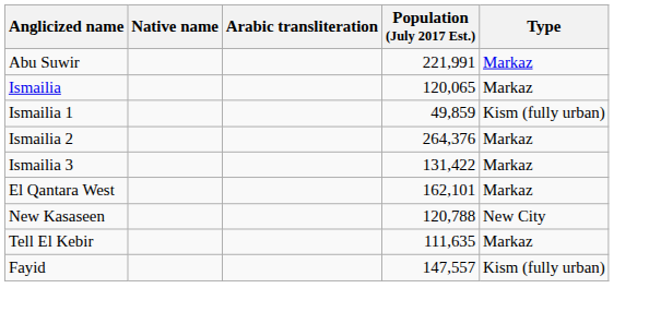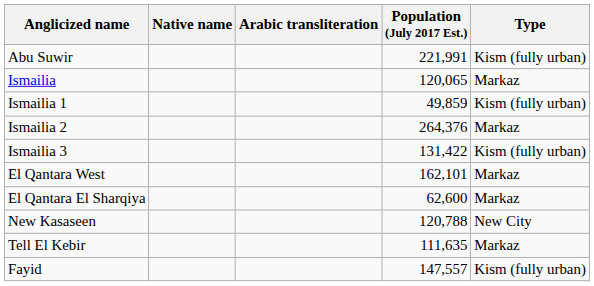 <table class="sortable wikitable plainrowheaders">
 <tr>
 <th>Anglicized name</th>
 <th>Native name</th>
 <th>Arabic transliteration</th>
 <th>Population<br><small>(July 2017 Est.)</small></th>
 <th>Type</th>
 </tr>
 <tr>
 <td>Abu Suwir</td>
 <td style="text-align:right;"></td>
 <td></td>
 <td style="text-align:right;">221,991</td>
-<td><a href='#'>Markaz</a></td>
+<td>Kism (fully urban)</td>
 </tr>
 <tr>
 <td><a href='#'>Ismailia</a></td>
 <td style="text-align:right;"></td>
 <td></td>
 <td style="text-align:right;">120,065</td>
 <td>Markaz</td>
 </tr>
 <tr>
 <td>Ismailia 1</td>
 <td style="text-align:right;"></td>
 <td></td>
 <td style="text-align:right;">49,859</td>
 <td>Kism (fully urban)</td>
 </tr>
 <tr>
 <td>Ismailia 2</td>
 <td style="text-align:right;"></td>
 <td></td>
 <td style="text-align:right;">264,376</td>
 <td>Markaz</td>
 </tr>
 <tr>
 <td>Ismailia 3</td>
 <td style="text-align:right;"></td>
 <td></td>
 <td style="text-align:right;">131,422</td>
-<td>Markaz</td>
+<td>Kism (fully urban)</td>
 </tr>
 <tr>
 <td>El Qantara West</td>
 <td style="text-align:right;"></td>
 <td></td>
 <td style="text-align:right;">162,101</td>
+<td>Markaz</td>
+</tr>
+<tr>
+<td>El Qantara El Sharqiya</td>
+<td style="text-align:right;"></td>
+<td></td>
+<td style="text-align:right;">62,600</td>
 <td>Markaz</td>
 </tr>
 <tr>
 <td>New Kasaseen</td>
 <td style="text-align:right;"></td>
 <td></td>
 <td style="text-align:right;">120,788</td>
 <td>New City</td>
 </tr>
 <tr>
 <td>Tell El Kebir</td>
 <td style="text-align:right;"></td>
 <td></td>
 <td style="text-align:right;">111,635</td>
 <td>Markaz</td>
 </tr>
 <tr>
 <td>Fayid</td>
 <td style="text-align:right;"></td>
 <td></td>
 <td style="text-align:right;">147,557</td>
 <td>Kism (fully urban)</td>
 </tr>
 </table>
